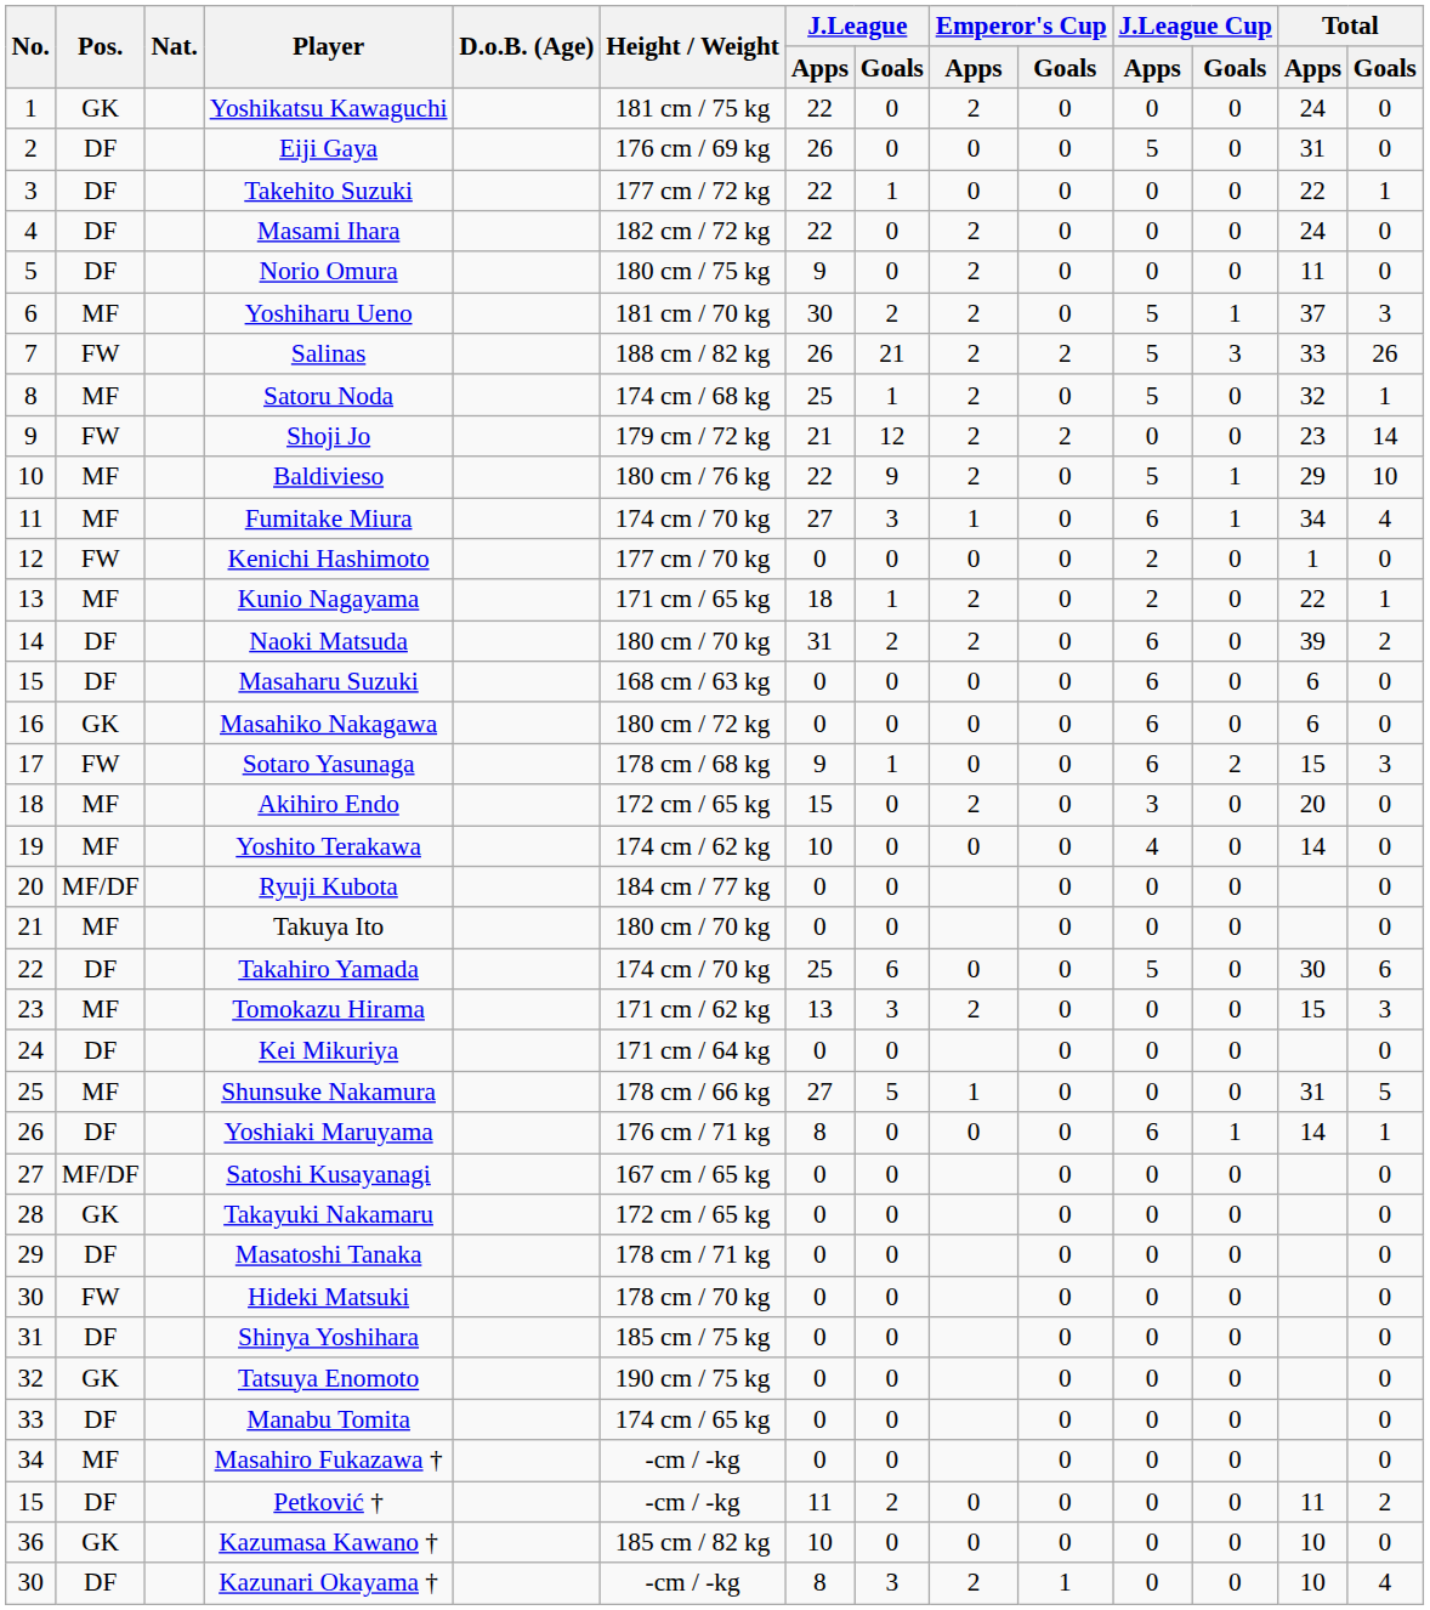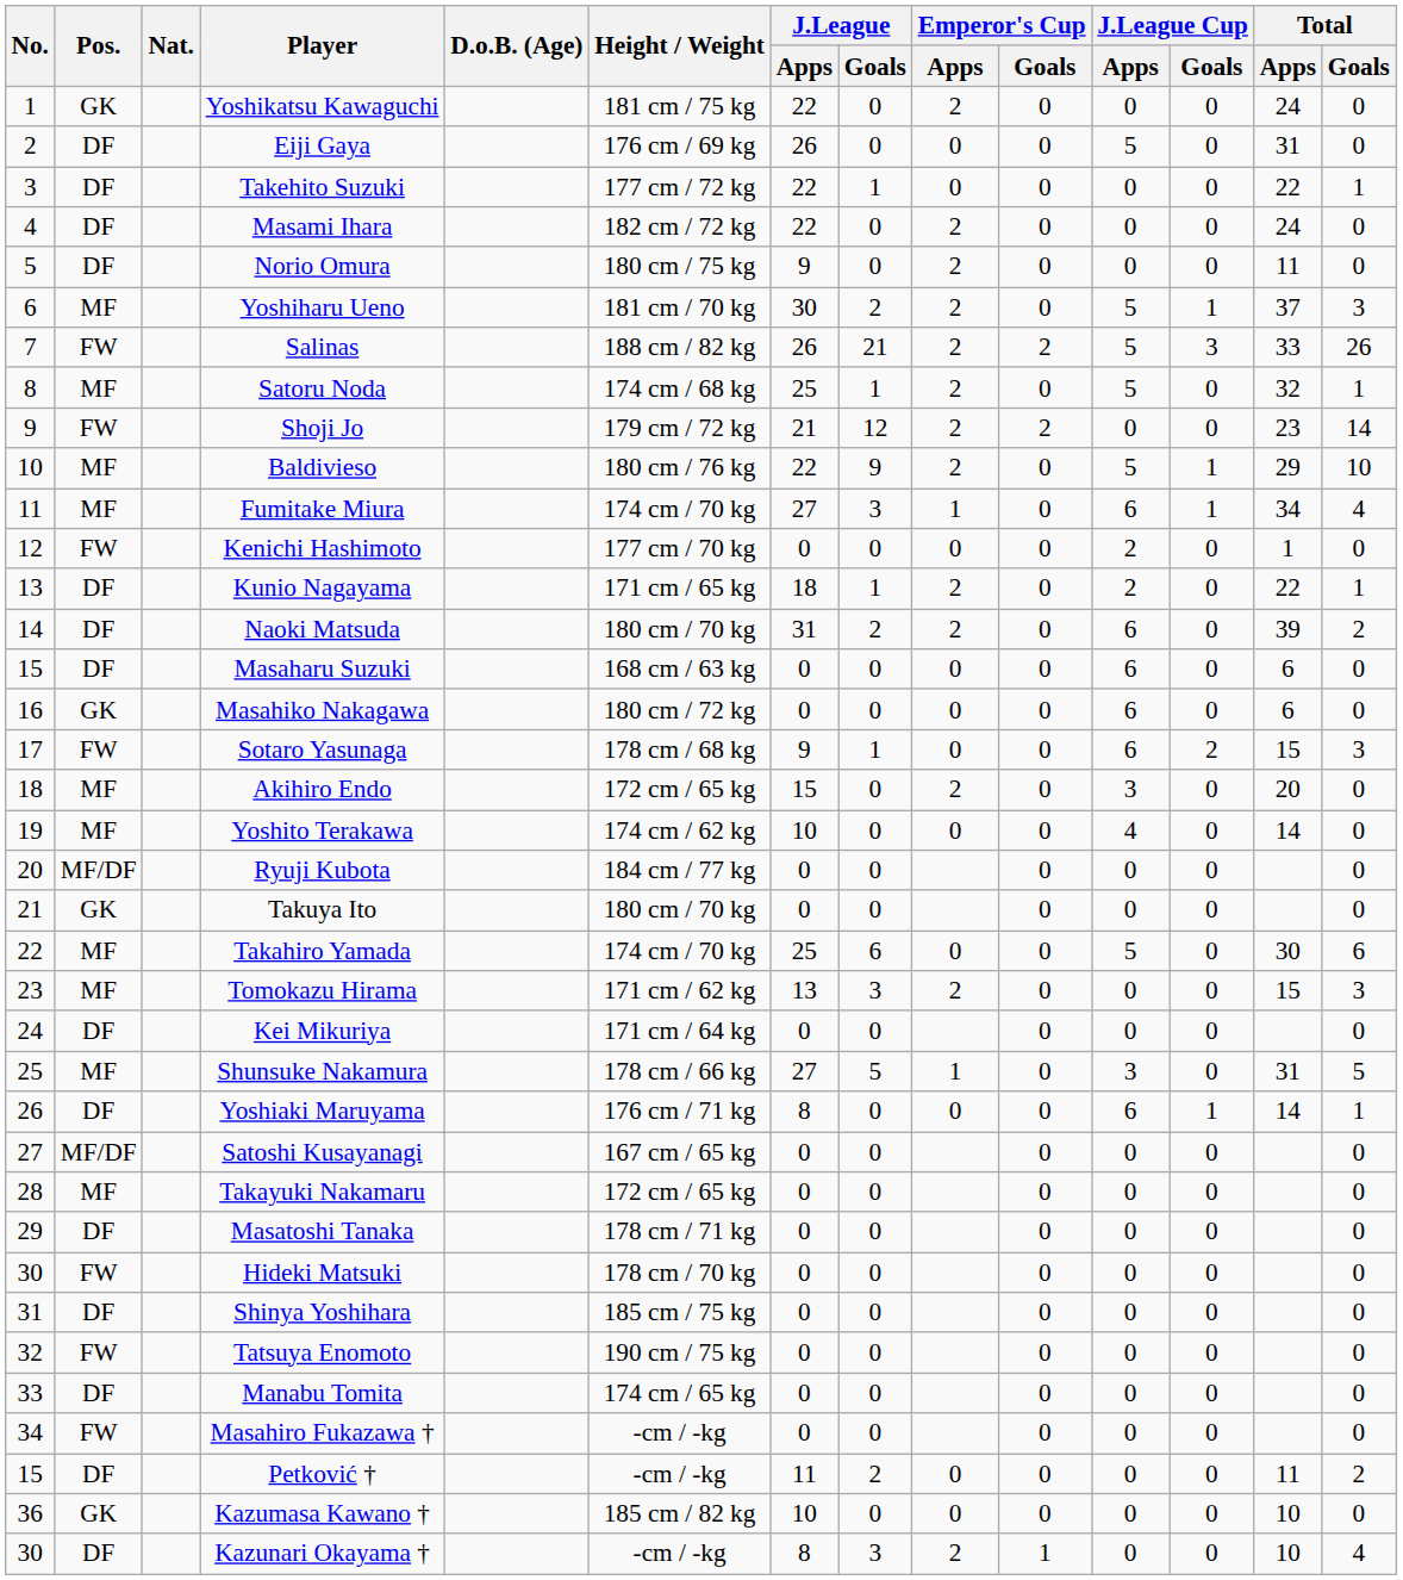 <table class="wikitable" style="text-align:center;">
 <tr>
 <th rowspan="2">No.</th>
 <th rowspan="2">Pos.</th>
 <th rowspan="2">Nat.</th>
 <th rowspan="2">Player</th>
 <th rowspan="2">D.o.B. (Age)</th>
 <th rowspan="2">Height / Weight</th>
 <th colspan="2"><a href='#'>J.League</a></th>
 <th colspan="2"><a href='#'>Emperor's Cup</a></th>
 <th colspan="2"><a href='#'>J.League Cup</a></th>
 <th colspan="2">Total</th>
 </tr>
 <tr>
 <th>Apps</th>
 <th>Goals</th>
 <th>Apps</th>
 <th>Goals</th>
 <th>Apps</th>
 <th>Goals</th>
 <th>Apps</th>
 <th>Goals</th>
 </tr>
 <tr>
 <td>1</td>
 <td>GK</td>
 <td></td>
 <td><a href='#'>Yoshikatsu Kawaguchi</a></td>
 <td></td>
 <td>181 cm / 75 kg</td>
 <td>22</td>
 <td>0</td>
 <td>2</td>
 <td>0</td>
 <td>0</td>
 <td>0</td>
 <td>24</td>
 <td>0</td>
 </tr>
 <tr>
 <td>2</td>
 <td>DF</td>
 <td></td>
 <td><a href='#'>Eiji Gaya</a></td>
 <td></td>
 <td>176 cm / 69 kg</td>
 <td>26</td>
 <td>0</td>
 <td>0</td>
 <td>0</td>
 <td>5</td>
 <td>0</td>
 <td>31</td>
 <td>0</td>
 </tr>
 <tr>
 <td>3</td>
 <td>DF</td>
 <td></td>
 <td><a href='#'>Takehito Suzuki</a></td>
 <td></td>
 <td>177 cm / 72 kg</td>
 <td>22</td>
 <td>1</td>
 <td>0</td>
 <td>0</td>
 <td>0</td>
 <td>0</td>
 <td>22</td>
 <td>1</td>
 </tr>
 <tr>
 <td>4</td>
 <td>DF</td>
 <td></td>
 <td><a href='#'>Masami Ihara</a></td>
 <td></td>
 <td>182 cm / 72 kg</td>
 <td>22</td>
 <td>0</td>
 <td>2</td>
 <td>0</td>
 <td>0</td>
 <td>0</td>
 <td>24</td>
 <td>0</td>
 </tr>
 <tr>
 <td>5</td>
 <td>DF</td>
 <td></td>
 <td><a href='#'>Norio Omura</a></td>
 <td></td>
 <td>180 cm / 75 kg</td>
 <td>9</td>
 <td>0</td>
 <td>2</td>
 <td>0</td>
 <td>0</td>
 <td>0</td>
 <td>11</td>
 <td>0</td>
 </tr>
 <tr>
 <td>6</td>
 <td>MF</td>
 <td></td>
 <td><a href='#'>Yoshiharu Ueno</a></td>
 <td></td>
 <td>181 cm / 70 kg</td>
 <td>30</td>
 <td>2</td>
 <td>2</td>
 <td>0</td>
 <td>5</td>
 <td>1</td>
 <td>37</td>
 <td>3</td>
 </tr>
 <tr>
 <td>7</td>
 <td>FW</td>
 <td></td>
 <td><a href='#'>Salinas</a></td>
 <td></td>
 <td>188 cm / 82 kg</td>
 <td>26</td>
 <td>21</td>
 <td>2</td>
 <td>2</td>
 <td>5</td>
 <td>3</td>
 <td>33</td>
 <td>26</td>
 </tr>
 <tr>
 <td>8</td>
 <td>MF</td>
 <td></td>
 <td><a href='#'>Satoru Noda</a></td>
 <td></td>
 <td>174 cm / 68 kg</td>
 <td>25</td>
 <td>1</td>
 <td>2</td>
 <td>0</td>
 <td>5</td>
 <td>0</td>
 <td>32</td>
 <td>1</td>
 </tr>
 <tr>
 <td>9</td>
 <td>FW</td>
 <td></td>
 <td><a href='#'>Shoji Jo</a></td>
 <td></td>
 <td>179 cm / 72 kg</td>
 <td>21</td>
 <td>12</td>
 <td>2</td>
 <td>2</td>
 <td>0</td>
 <td>0</td>
 <td>23</td>
 <td>14</td>
 </tr>
 <tr>
 <td>10</td>
 <td>MF</td>
 <td></td>
 <td><a href='#'>Baldivieso</a></td>
 <td></td>
 <td>180 cm / 76 kg</td>
 <td>22</td>
 <td>9</td>
 <td>2</td>
 <td>0</td>
 <td>5</td>
 <td>1</td>
 <td>29</td>
 <td>10</td>
 </tr>
 <tr>
 <td>11</td>
 <td>MF</td>
 <td></td>
 <td><a href='#'>Fumitake Miura</a></td>
 <td></td>
 <td>174 cm / 70 kg</td>
 <td>27</td>
 <td>3</td>
 <td>1</td>
 <td>0</td>
 <td>6</td>
 <td>1</td>
 <td>34</td>
 <td>4</td>
 </tr>
 <tr>
 <td>12</td>
 <td>FW</td>
 <td></td>
 <td><a href='#'>Kenichi Hashimoto</a></td>
 <td></td>
 <td>177 cm / 70 kg</td>
 <td>0</td>
 <td>0</td>
 <td>0</td>
 <td>0</td>
 <td>2</td>
 <td>0</td>
 <td>1</td>
 <td>0</td>
 </tr>
 <tr>
 <td>13</td>
-<td>MF</td>
+<td>DF</td>
 <td></td>
 <td><a href='#'>Kunio Nagayama</a></td>
 <td></td>
 <td>171 cm / 65 kg</td>
 <td>18</td>
 <td>1</td>
 <td>2</td>
 <td>0</td>
 <td>2</td>
 <td>0</td>
 <td>22</td>
 <td>1</td>
 </tr>
 <tr>
 <td>14</td>
 <td>DF</td>
 <td></td>
 <td><a href='#'>Naoki Matsuda</a></td>
 <td></td>
 <td>180 cm / 70 kg</td>
 <td>31</td>
 <td>2</td>
 <td>2</td>
 <td>0</td>
 <td>6</td>
 <td>0</td>
 <td>39</td>
 <td>2</td>
 </tr>
 <tr>
 <td>15</td>
 <td>DF</td>
 <td></td>
 <td><a href='#'>Masaharu Suzuki</a></td>
 <td></td>
 <td>168 cm / 63 kg</td>
 <td>0</td>
 <td>0</td>
 <td>0</td>
 <td>0</td>
 <td>6</td>
 <td>0</td>
 <td>6</td>
 <td>0</td>
 </tr>
 <tr>
 <td>16</td>
 <td>GK</td>
 <td></td>
 <td><a href='#'>Masahiko Nakagawa</a></td>
 <td></td>
 <td>180 cm / 72 kg</td>
 <td>0</td>
 <td>0</td>
 <td>0</td>
 <td>0</td>
 <td>6</td>
 <td>0</td>
 <td>6</td>
 <td>0</td>
 </tr>
 <tr>
 <td>17</td>
 <td>FW</td>
 <td></td>
 <td><a href='#'>Sotaro Yasunaga</a></td>
 <td></td>
 <td>178 cm / 68 kg</td>
 <td>9</td>
 <td>1</td>
 <td>0</td>
 <td>0</td>
 <td>6</td>
 <td>2</td>
 <td>15</td>
 <td>3</td>
 </tr>
 <tr>
 <td>18</td>
 <td>MF</td>
 <td></td>
 <td><a href='#'>Akihiro Endo</a></td>
 <td></td>
 <td>172 cm / 65 kg</td>
 <td>15</td>
 <td>0</td>
 <td>2</td>
 <td>0</td>
 <td>3</td>
 <td>0</td>
 <td>20</td>
 <td>0</td>
 </tr>
 <tr>
 <td>19</td>
 <td>MF</td>
 <td></td>
 <td><a href='#'>Yoshito Terakawa</a></td>
 <td></td>
 <td>174 cm / 62 kg</td>
 <td>10</td>
 <td>0</td>
 <td>0</td>
 <td>0</td>
 <td>4</td>
 <td>0</td>
 <td>14</td>
 <td>0</td>
 </tr>
 <tr>
 <td>20</td>
 <td>MF/DF</td>
 <td></td>
 <td><a href='#'>Ryuji Kubota</a></td>
 <td></td>
 <td>184 cm / 77 kg</td>
 <td>0</td>
 <td>0</td>
 <td></td>
 <td>0</td>
 <td>0</td>
 <td>0</td>
 <td></td>
 <td>0</td>
 </tr>
 <tr>
 <td>21</td>
-<td>MF</td>
+<td>GK</td>
 <td></td>
 <td>Takuya Ito</td>
 <td></td>
 <td>180 cm / 70 kg</td>
 <td>0</td>
 <td>0</td>
 <td></td>
 <td>0</td>
 <td>0</td>
 <td>0</td>
 <td></td>
 <td>0</td>
 </tr>
 <tr>
 <td>22</td>
-<td>DF</td>
+<td>MF</td>
 <td></td>
 <td><a href='#'>Takahiro Yamada</a></td>
 <td></td>
 <td>174 cm / 70 kg</td>
 <td>25</td>
 <td>6</td>
 <td>0</td>
 <td>0</td>
 <td>5</td>
 <td>0</td>
 <td>30</td>
 <td>6</td>
 </tr>
 <tr>
 <td>23</td>
 <td>MF</td>
 <td></td>
 <td><a href='#'>Tomokazu Hirama</a></td>
 <td></td>
 <td>171 cm / 62 kg</td>
 <td>13</td>
 <td>3</td>
 <td>2</td>
 <td>0</td>
 <td>0</td>
 <td>0</td>
 <td>15</td>
 <td>3</td>
 </tr>
 <tr>
 <td>24</td>
 <td>DF</td>
 <td></td>
 <td><a href='#'>Kei Mikuriya</a></td>
 <td></td>
 <td>171 cm / 64 kg</td>
 <td>0</td>
 <td>0</td>
 <td></td>
 <td>0</td>
 <td>0</td>
 <td>0</td>
 <td></td>
 <td>0</td>
 </tr>
 <tr>
 <td>25</td>
 <td>MF</td>
 <td></td>
 <td><a href='#'>Shunsuke Nakamura</a></td>
 <td></td>
 <td>178 cm / 66 kg</td>
 <td>27</td>
 <td>5</td>
 <td>1</td>
 <td>0</td>
-<td>0</td>
+<td>3</td>
 <td>0</td>
 <td>31</td>
 <td>5</td>
 </tr>
 <tr>
 <td>26</td>
 <td>DF</td>
 <td></td>
 <td><a href='#'>Yoshiaki Maruyama</a></td>
 <td></td>
 <td>176 cm / 71 kg</td>
 <td>8</td>
 <td>0</td>
 <td>0</td>
 <td>0</td>
 <td>6</td>
 <td>1</td>
 <td>14</td>
 <td>1</td>
 </tr>
 <tr>
 <td>27</td>
 <td>MF/DF</td>
 <td></td>
 <td><a href='#'>Satoshi Kusayanagi</a></td>
 <td></td>
 <td>167 cm / 65 kg</td>
 <td>0</td>
 <td>0</td>
 <td></td>
 <td>0</td>
 <td>0</td>
 <td>0</td>
 <td></td>
 <td>0</td>
 </tr>
 <tr>
 <td>28</td>
-<td>GK</td>
+<td>MF</td>
 <td></td>
 <td><a href='#'>Takayuki Nakamaru</a></td>
 <td></td>
 <td>172 cm / 65 kg</td>
 <td>0</td>
 <td>0</td>
 <td></td>
 <td>0</td>
 <td>0</td>
 <td>0</td>
 <td></td>
 <td>0</td>
 </tr>
 <tr>
 <td>29</td>
 <td>DF</td>
 <td></td>
 <td><a href='#'>Masatoshi Tanaka</a></td>
 <td></td>
 <td>178 cm / 71 kg</td>
 <td>0</td>
 <td>0</td>
 <td></td>
 <td>0</td>
 <td>0</td>
 <td>0</td>
 <td></td>
 <td>0</td>
 </tr>
 <tr>
 <td>30</td>
 <td>FW</td>
 <td></td>
 <td><a href='#'>Hideki Matsuki</a></td>
 <td></td>
 <td>178 cm / 70 kg</td>
 <td>0</td>
 <td>0</td>
 <td></td>
 <td>0</td>
 <td>0</td>
 <td>0</td>
 <td></td>
 <td>0</td>
 </tr>
 <tr>
 <td>31</td>
 <td>DF</td>
 <td></td>
 <td><a href='#'>Shinya Yoshihara</a></td>
 <td></td>
 <td>185 cm / 75 kg</td>
 <td>0</td>
 <td>0</td>
 <td></td>
 <td>0</td>
 <td>0</td>
 <td>0</td>
 <td></td>
 <td>0</td>
 </tr>
 <tr>
 <td>32</td>
-<td>GK</td>
+<td>FW</td>
 <td></td>
 <td><a href='#'>Tatsuya Enomoto</a></td>
 <td></td>
 <td>190 cm / 75 kg</td>
 <td>0</td>
 <td>0</td>
 <td></td>
 <td>0</td>
 <td>0</td>
 <td>0</td>
 <td></td>
 <td>0</td>
 </tr>
 <tr>
 <td>33</td>
 <td>DF</td>
 <td></td>
 <td><a href='#'>Manabu Tomita</a></td>
 <td></td>
 <td>174 cm / 65 kg</td>
 <td>0</td>
 <td>0</td>
 <td></td>
 <td>0</td>
 <td>0</td>
 <td>0</td>
 <td></td>
 <td>0</td>
 </tr>
 <tr>
 <td>34</td>
-<td>MF</td>
+<td>FW</td>
 <td></td>
 <td><a href='#'>Masahiro Fukazawa</a> †</td>
 <td></td>
 <td>-cm / -kg</td>
 <td>0</td>
 <td>0</td>
 <td></td>
 <td>0</td>
 <td>0</td>
 <td>0</td>
 <td></td>
 <td>0</td>
 </tr>
 <tr>
 <td>15</td>
 <td>DF</td>
 <td></td>
 <td><a href='#'>Petković</a> †</td>
 <td></td>
 <td>-cm / -kg</td>
 <td>11</td>
 <td>2</td>
 <td>0</td>
 <td>0</td>
 <td>0</td>
 <td>0</td>
 <td>11</td>
 <td>2</td>
 </tr>
 <tr>
 <td>36</td>
 <td>GK</td>
 <td></td>
 <td><a href='#'>Kazumasa Kawano</a> †</td>
 <td></td>
 <td>185 cm / 82 kg</td>
 <td>10</td>
 <td>0</td>
 <td>0</td>
 <td>0</td>
 <td>0</td>
 <td>0</td>
 <td>10</td>
 <td>0</td>
 </tr>
 <tr>
 <td>30</td>
 <td>DF</td>
 <td></td>
 <td><a href='#'>Kazunari Okayama</a> †</td>
 <td></td>
 <td>-cm / -kg</td>
 <td>8</td>
 <td>3</td>
 <td>2</td>
 <td>1</td>
 <td>0</td>
 <td>0</td>
 <td>10</td>
 <td>4</td>
 </tr>
 </table>
